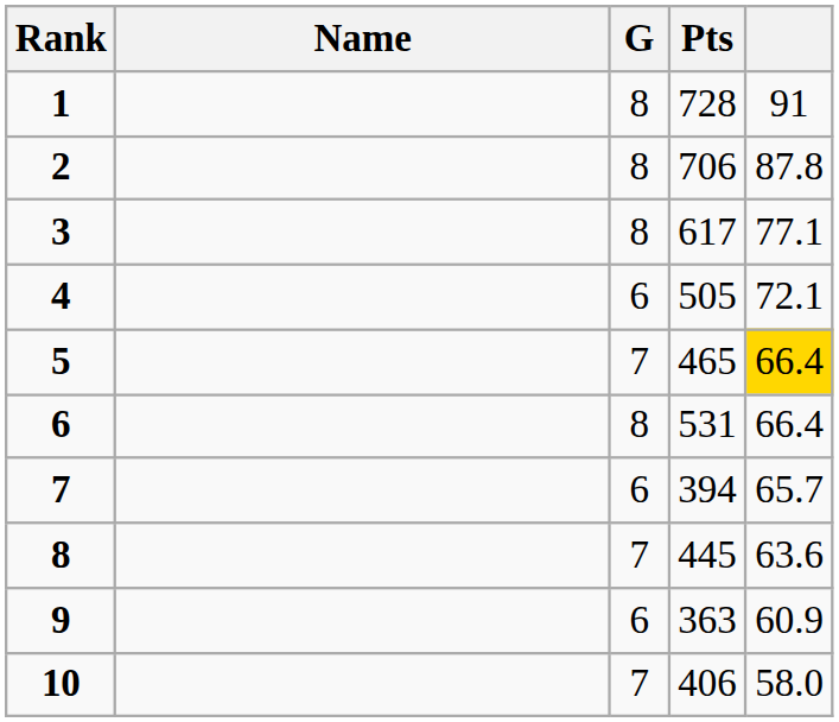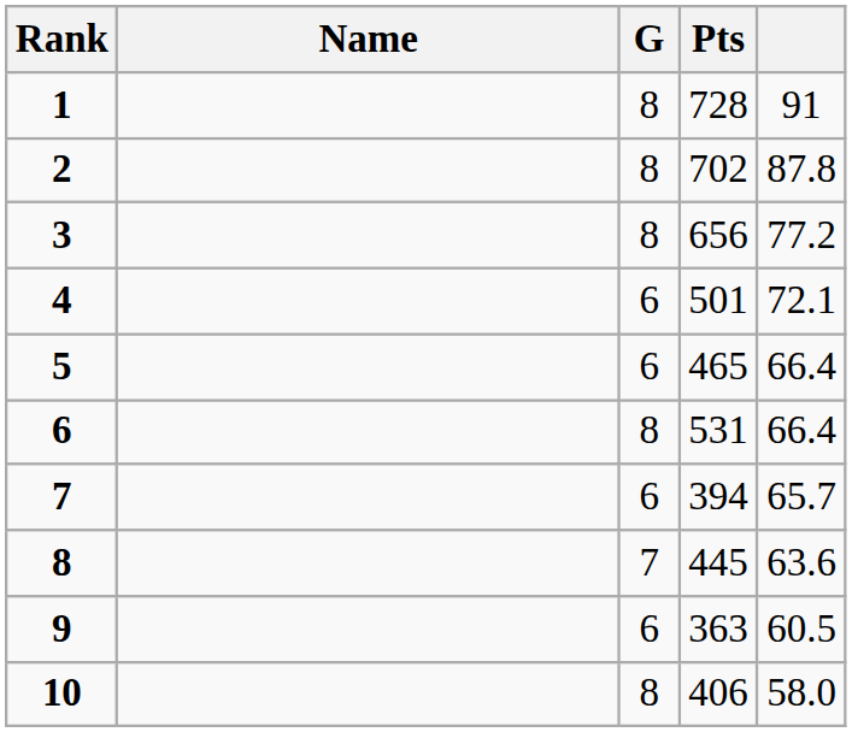 <table class="wikitable" style="text-align:center; font-size:90%;">
 <tr>
 <th width=10px>Rank</th>
 <th width=175px>Name</th>
 <th width=15px>G</th>
 <th width=10px>Pts</th>
 <th width=10px></th>
 </tr>
 <tr>
 <td><strong>1</strong></td>
 <td align=left><strong></strong></td>
 <td>8</td>
 <td>728</td>
 <td>91</td>
 </tr>
 <tr>
 <td><strong>2</strong></td>
 <td align=left></td>
 <td>8</td>
-<td>706</td>
+<td>702</td>
 <td>87.8</td>
 </tr>
 <tr>
 <td><strong>3</strong></td>
 <td align=left></td>
 <td>8</td>
-<td>617</td>
-<td>77.1</td>
+<td>656</td>
+<td>77.2</td>
 </tr>
 <tr>
 <td><strong>4</strong></td>
 <td align=left></td>
 <td>6</td>
-<td>505</td>
+<td>501</td>
 <td>72.1</td>
 </tr>
 <tr>
 <td><strong>5</strong></td>
 <td align=left></td>
-<td>7</td>
+<td>6</td>
 <td>465</td>
-<td style="background: gold;">66.4</td>
+<td>66.4</td>
 </tr>
 <tr>
 <td><strong>6</strong></td>
 <td align=left></td>
 <td>8</td>
 <td>531</td>
 <td>66.4</td>
 </tr>
 <tr>
 <td><strong>7</strong></td>
 <td align=left></td>
 <td>6</td>
 <td>394</td>
 <td>65.7</td>
 </tr>
 <tr>
 <td><strong>8</strong></td>
 <td align=left></td>
 <td>7</td>
 <td>445</td>
 <td>63.6</td>
 </tr>
 <tr>
 <td><strong>9</strong></td>
 <td align=left></td>
 <td>6</td>
 <td>363</td>
-<td>60.9</td>
+<td>60.5</td>
 </tr>
 <tr>
 <td><strong>10</strong></td>
 <td align=left></td>
-<td>7</td>
+<td>8</td>
 <td>406</td>
 <td>58.0</td>
 </tr>
 </table>
